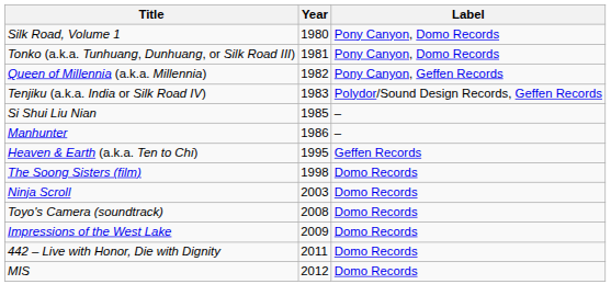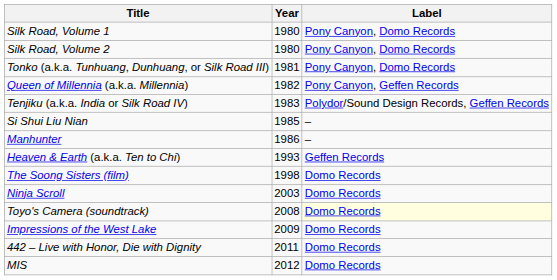 <table class="wikitable">
 <tr>
 <th>Title</th>
 <th>Year</th>
 <th>Label</th>
 </tr>
 <tr>
 <td><em>Silk Road, Volume 1</em></td>
+<td>1980</td>
+<td><a href='#'>Pony Canyon</a>, <a href='#'>Domo Records</a></td>
+</tr>
+<tr>
+<td><em>Silk Road, Volume 2</em></td>
 <td>1980</td>
 <td><a href='#'>Pony Canyon</a>, <a href='#'>Domo Records</a></td>
 </tr>
 <tr>
 <td><em>Tonko</em> (a.k.a. <em>Tunhuang</em>, <em>Dunhuang</em>, or <em>Silk Road III</em>)</td>
 <td>1981</td>
 <td><a href='#'>Pony Canyon</a>, <a href='#'>Domo Records</a></td>
 </tr>
 <tr>
 <td><em><a href='#'>Queen of Millennia</a></em> (a.k.a. <em>Millennia</em>)</td>
 <td>1982</td>
 <td><a href='#'>Pony Canyon</a>, <a href='#'>Geffen Records</a></td>
 </tr>
 <tr>
 <td><em>Tenjiku</em> (a.k.a. <em>India</em> or <em>Silk Road IV</em>)</td>
 <td>1983</td>
 <td><a href='#'>Polydor</a>/Sound Design Records, <a href='#'>Geffen Records</a></td>
 </tr>
 <tr>
 <td><em>Si Shui Liu Nian</em></td>
 <td>1985</td>
 <td>–</td>
 </tr>
 <tr>
 <td><em><a href='#'>Manhunter</a></em></td>
 <td>1986</td>
 <td>–</td>
 </tr>
 <tr>
 <td><em><a href='#'>Heaven & Earth</a></em> (a.k.a. <em>Ten to Chi</em>)</td>
-<td>1995</td>
+<td>1993</td>
 <td><a href='#'>Geffen Records</a></td>
 </tr>
 <tr>
 <td><em><a href='#'>The Soong Sisters (film)</a></em></td>
 <td>1998</td>
 <td><a href='#'>Domo Records</a></td>
 </tr>
 <tr>
 <td><em><a href='#'>Ninja Scroll</a></em></td>
 <td>2003</td>
 <td><a href='#'>Domo Records</a></td>
 </tr>
 <tr>
 <td><em>Toyo's Camera (soundtrack)</em></td>
 <td>2008</td>
-<td><a href='#'>Domo Records</a></td>
+<td style="background: lightyellow;"><a href='#'>Domo Records</a></td>
 </tr>
 <tr>
 <td><em><a href='#'>Impressions of the West Lake</a></em></td>
 <td>2009</td>
 <td><a href='#'>Domo Records</a></td>
 </tr>
 <tr>
 <td><em>442 – Live with Honor, Die with Dignity</em></td>
 <td>2011</td>
 <td><a href='#'>Domo Records</a></td>
 </tr>
 <tr>
 <td><em>MIS</em></td>
 <td>2012</td>
 <td><a href='#'>Domo Records</a></td>
 </tr>
 </table>
